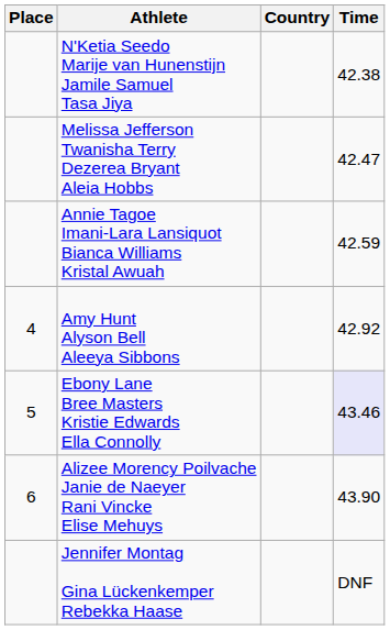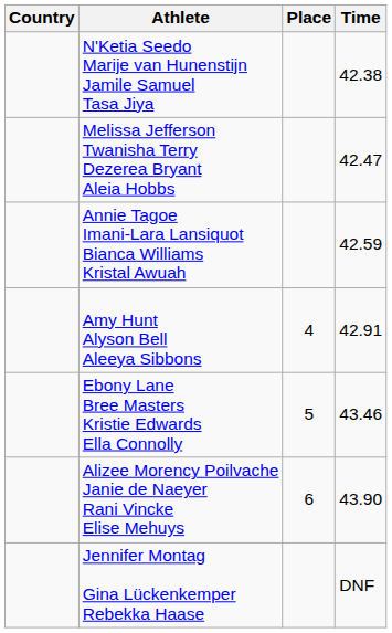 <table class="wikitable">
 <tr>
+<th>Country</th>
+<th>Athlete</th>
 <th>Place</th>
-<th>Athlete</th>
-<th>Country</th>
 <th>Time</th>
 </tr>
 <tr>
+<td></td>
+<td><a href='#'>N'Ketia Seedo</a><br><a href='#'>Marije van Hunenstijn</a><br><a href='#'>Jamile Samuel</a><br><a href='#'>Tasa Jiya</a></td>
 <td align=center></td>
-<td><a href='#'>N'Ketia Seedo</a><br><a href='#'>Marije van Hunenstijn</a><br><a href='#'>Jamile Samuel</a><br><a href='#'>Tasa Jiya</a></td>
-<td></td>
 <td>42.38</td>
 </tr>
 <tr>
+<td></td>
+<td><a href='#'>Melissa Jefferson</a><br><a href='#'>Twanisha Terry</a><br><a href='#'>Dezerea Bryant</a><br><a href='#'>Aleia Hobbs</a></td>
 <td align=center></td>
-<td><a href='#'>Melissa Jefferson</a><br><a href='#'>Twanisha Terry</a><br><a href='#'>Dezerea Bryant</a><br><a href='#'>Aleia Hobbs</a></td>
-<td></td>
 <td>42.47</td>
 </tr>
 <tr>
+<td></td>
+<td><a href='#'>Annie Tagoe</a><br><a href='#'>Imani-Lara Lansiquot</a><br><a href='#'>Bianca Williams</a><br><a href='#'>Kristal Awuah</a></td>
 <td align=center></td>
-<td><a href='#'>Annie Tagoe</a><br><a href='#'>Imani-Lara Lansiquot</a><br><a href='#'>Bianca Williams</a><br><a href='#'>Kristal Awuah</a></td>
-<td></td>
 <td>42.59</td>
 </tr>
 <tr>
+<td></td>
+<td><br><a href='#'>Amy Hunt</a><br><a href='#'>Alyson Bell</a><br><a href='#'>Aleeya Sibbons</a></td>
 <td align=center>4</td>
-<td><br><a href='#'>Amy Hunt</a><br><a href='#'>Alyson Bell</a><br><a href='#'>Aleeya Sibbons</a></td>
-<td></td>
-<td>42.92</td>
+<td>42.91</td>
 </tr>
 <tr>
+<td></td>
+<td><a href='#'>Ebony Lane</a><br><a href='#'>Bree Masters</a><br><a href='#'>Kristie Edwards</a><br><a href='#'>Ella Connolly</a></td>
 <td align=center>5</td>
-<td><a href='#'>Ebony Lane</a><br><a href='#'>Bree Masters</a><br><a href='#'>Kristie Edwards</a><br><a href='#'>Ella Connolly</a></td>
-<td></td>
-<td style="background: lavender;">43.46</td>
+<td>43.46</td>
 </tr>
 <tr>
+<td></td>
+<td><a href='#'>Alizee Morency Poilvache</a><br><a href='#'>Janie de Naeyer</a><br><a href='#'>Rani Vincke</a><br><a href='#'>Elise Mehuys</a></td>
 <td align=center>6</td>
-<td><a href='#'>Alizee Morency Poilvache</a><br><a href='#'>Janie de Naeyer</a><br><a href='#'>Rani Vincke</a><br><a href='#'>Elise Mehuys</a></td>
-<td></td>
 <td>43.90</td>
 </tr>
 <tr>
+<td></td>
+<td><a href='#'>Jennifer Montag</a><br><br><a href='#'>Gina Lückenkemper</a><br><a href='#'>Rebekka Haase</a></td>
 <td align=center></td>
-<td><a href='#'>Jennifer Montag</a><br><br><a href='#'>Gina Lückenkemper</a><br><a href='#'>Rebekka Haase</a></td>
-<td></td>
 <td>DNF</td>
 </tr>
 </table>
